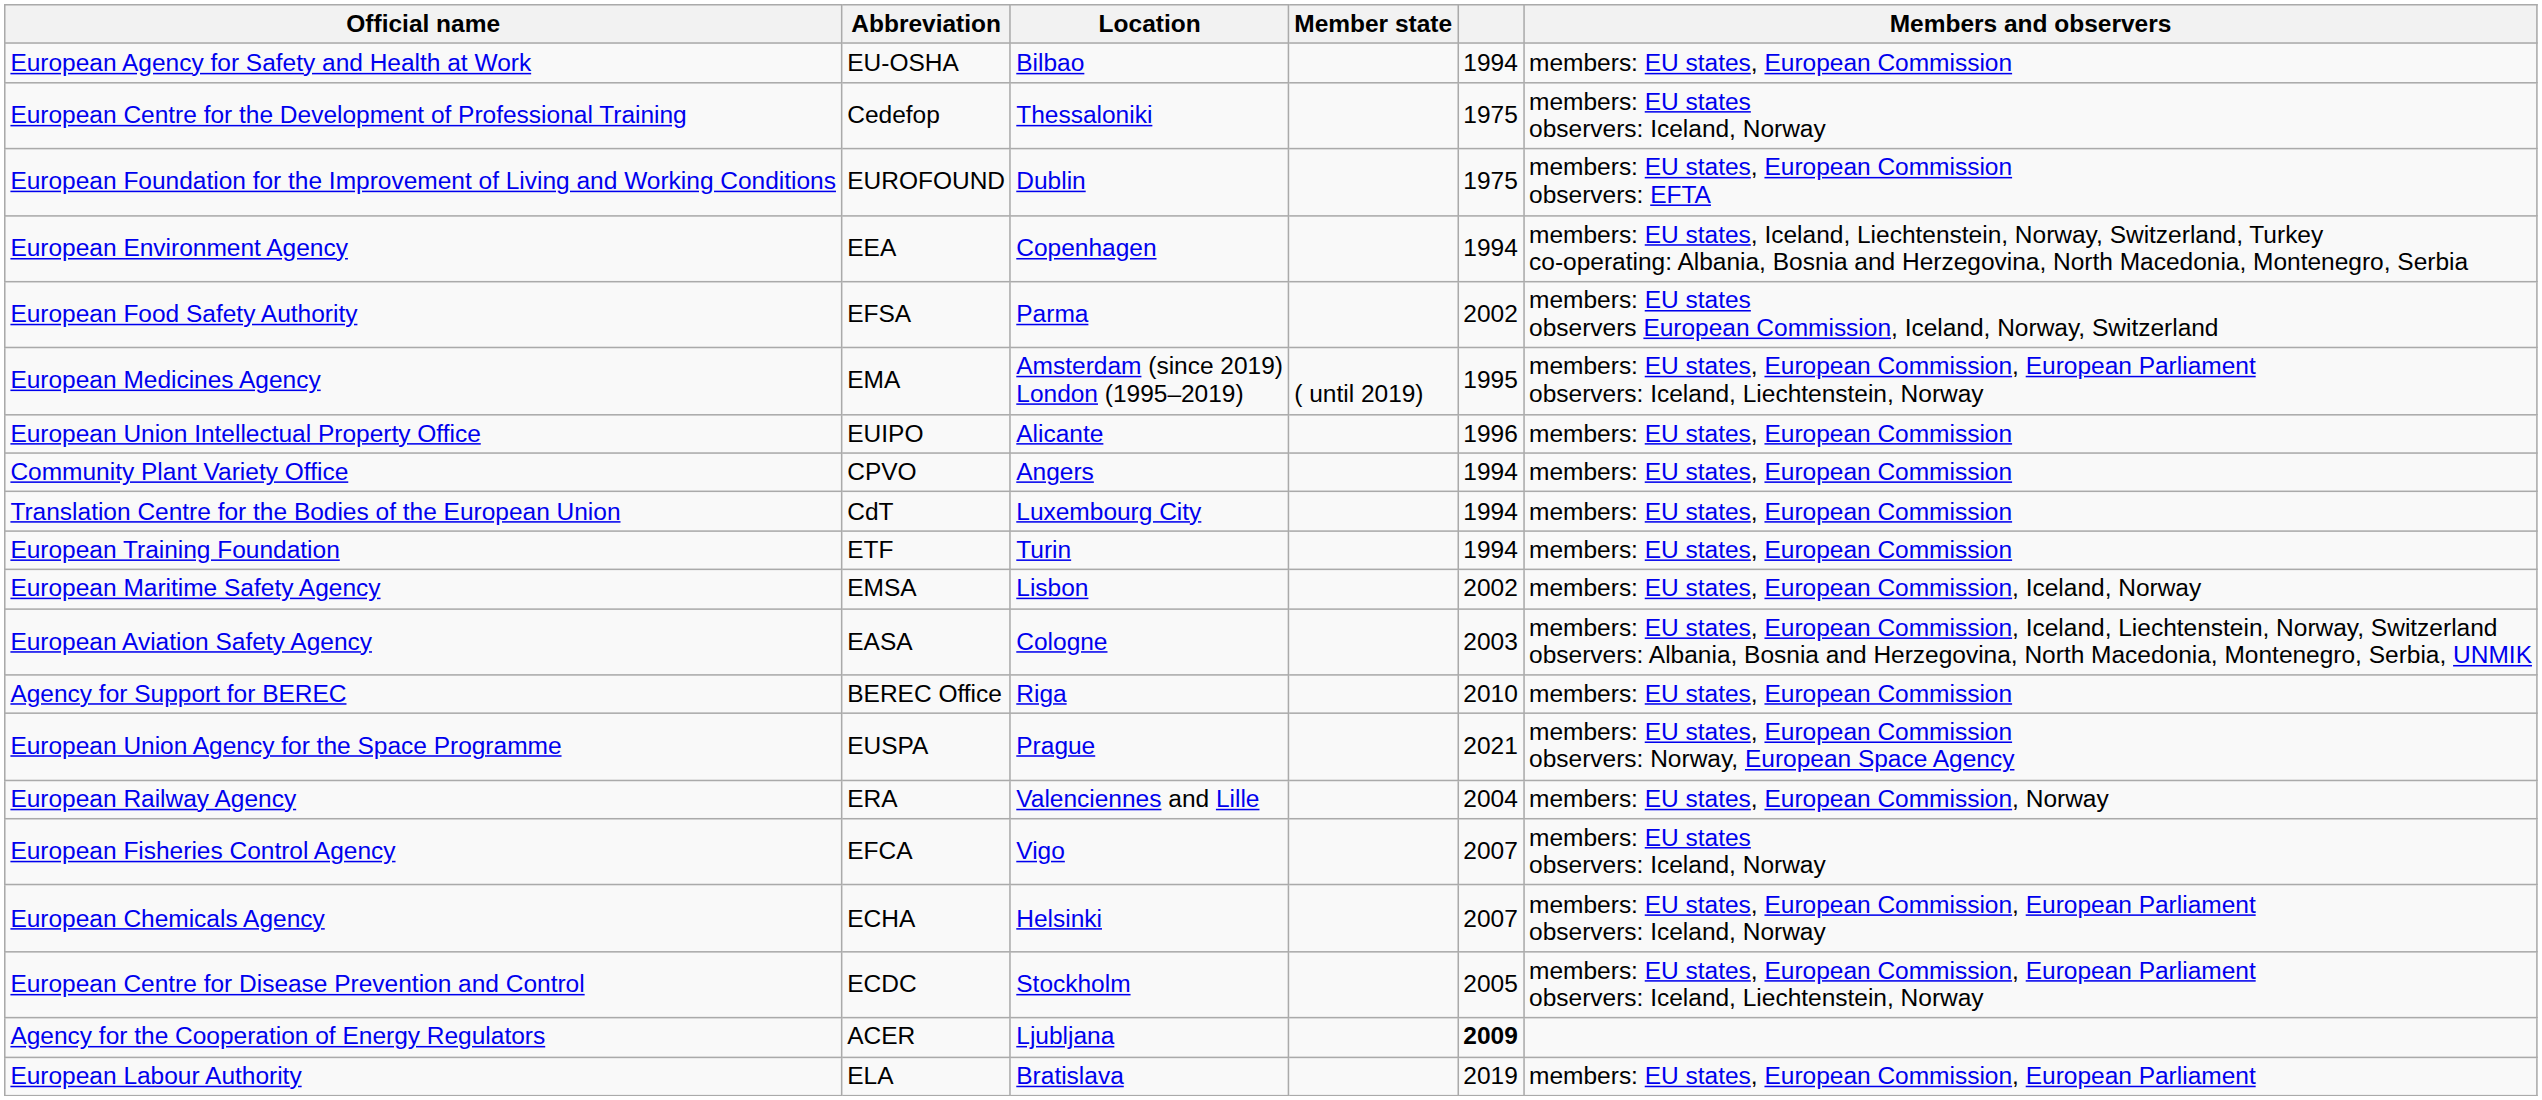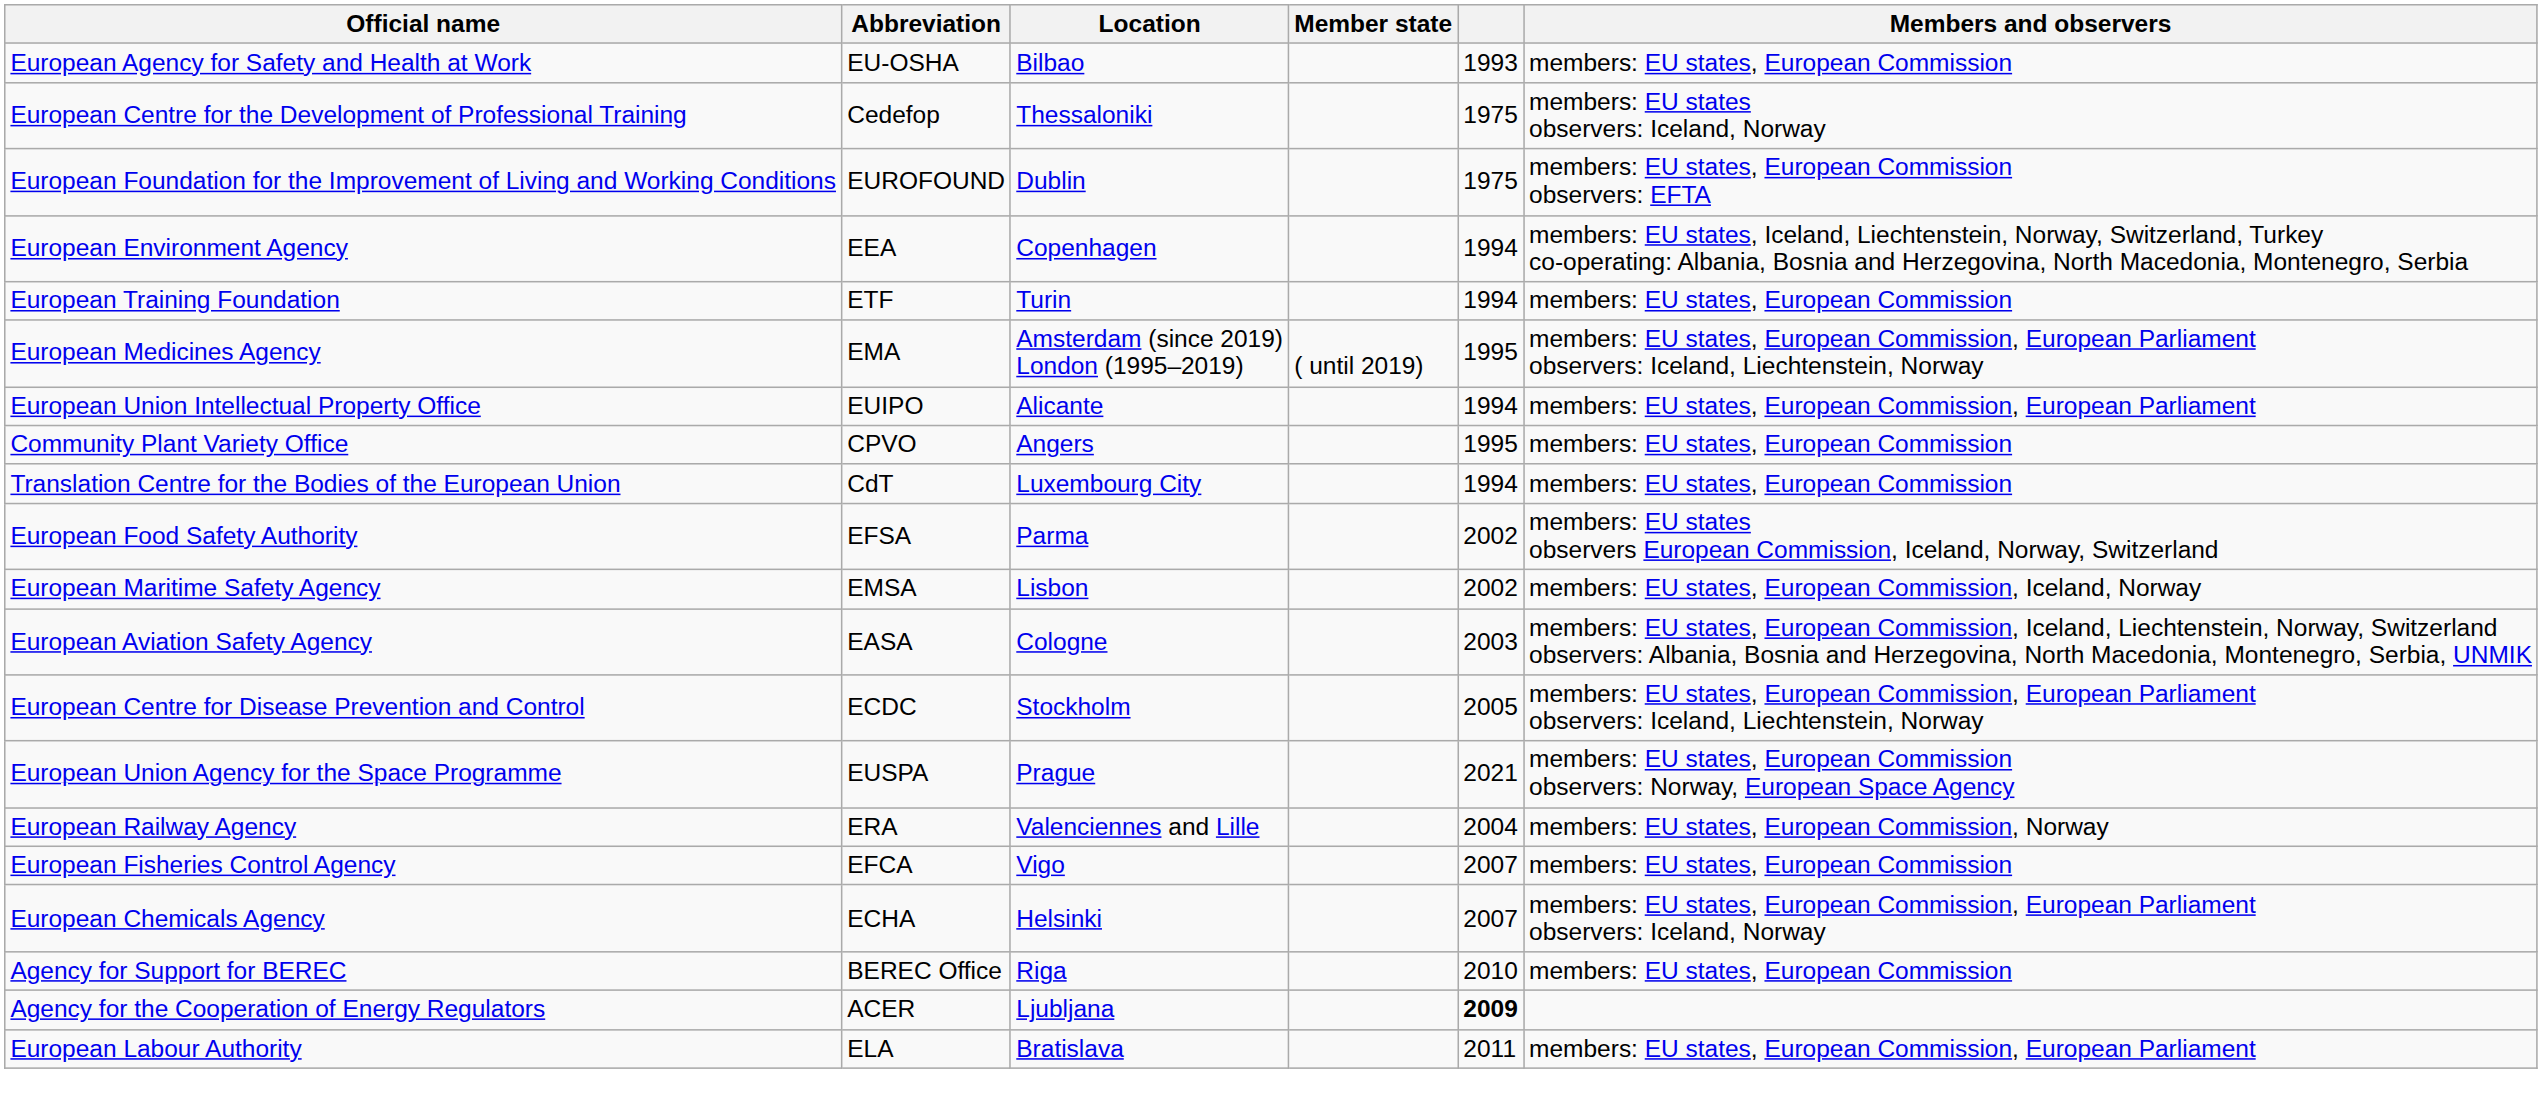 <table class="wikitable sortable">
 <tr>
 <th>Official name</th>
 <th>Abbreviation</th>
 <th>Location</th>
 <th>Member state</th>
 <th></th>
 <th>Members and observers</th>
 </tr>
 <tr>
 <td><a href='#'>European Agency for Safety and Health at Work</a></td>
 <td>EU-OSHA</td>
 <td><a href='#'>Bilbao</a></td>
 <td></td>
-<td>1994</td>
+<td>1993</td>
 <td>members: <a href='#'>EU states</a>, <a href='#'>European Commission</a></td>
 </tr>
 <tr>
 <td><a href='#'>European Centre for the Development of Professional Training</a></td>
 <td>Cedefop</td>
 <td><a href='#'>Thessaloniki</a></td>
 <td></td>
 <td>1975</td>
 <td>members: <a href='#'>EU states</a><br>observers: Iceland, Norway</td>
 </tr>
 <tr>
 <td><a href='#'>European Foundation for the Improvement of Living and Working Conditions</a></td>
 <td>EUROFOUND</td>
 <td><a href='#'>Dublin</a></td>
 <td></td>
 <td>1975</td>
 <td>members: <a href='#'>EU states</a>, <a href='#'>European Commission</a><br>observers: <a href='#'>EFTA</a></td>
 </tr>
 <tr>
 <td><a href='#'>European Environment Agency</a></td>
 <td>EEA</td>
 <td><a href='#'>Copenhagen</a></td>
 <td></td>
 <td>1994</td>
 <td>members: <a href='#'>EU states</a>, Iceland, Liechtenstein, Norway, Switzerland, Turkey<br>co-operating:  Albania, Bosnia and Herzegovina, North Macedonia, Montenegro, Serbia</td>
 </tr>
 <tr>
-<td><a href='#'>European Food Safety Authority</a></td>
-<td>EFSA</td>
-<td><a href='#'>Parma</a></td>
+<td><a href='#'>European Training Foundation</a></td>
+<td>ETF</td>
+<td><a href='#'>Turin</a></td>
 <td></td>
-<td>2002</td>
-<td>members: <a href='#'>EU states</a><br>observers <a href='#'>European Commission</a>, Iceland, Norway, Switzerland</td>
+<td>1994</td>
+<td>members: <a href='#'>EU states</a>, <a href='#'>European Commission</a></td>
 </tr>
 <tr>
 <td><a href='#'>European Medicines Agency</a></td>
 <td>EMA</td>
 <td><a href='#'>Amsterdam</a> (since 2019)<br><a href='#'>London</a> (1995–2019)</td>
 <td><br>( until 2019)</td>
 <td>1995</td>
 <td>members: <a href='#'>EU states</a>, <a href='#'>European Commission</a>, <a href='#'>European Parliament</a><br>observers: Iceland, Liechtenstein, Norway</td>
 </tr>
 <tr>
 <td><a href='#'>European Union Intellectual Property Office</a></td>
 <td>EUIPO</td>
 <td><a href='#'>Alicante</a></td>
 <td></td>
-<td>1996</td>
-<td>members: <a href='#'>EU states</a>, <a href='#'>European Commission</a></td>
+<td>1994</td>
+<td>members: <a href='#'>EU states</a>, <a href='#'>European Commission</a>, <a href='#'>European Parliament</a></td>
 </tr>
 <tr>
 <td><a href='#'>Community Plant Variety Office</a></td>
 <td>CPVO</td>
 <td><a href='#'>Angers</a></td>
 <td></td>
-<td>1994</td>
+<td>1995</td>
 <td>members: <a href='#'>EU states</a>, <a href='#'>European Commission</a></td>
 </tr>
 <tr>
 <td><a href='#'>Translation Centre for the Bodies of the European Union</a></td>
 <td>CdT</td>
 <td><a href='#'>Luxembourg City</a></td>
 <td></td>
 <td>1994</td>
 <td>members: <a href='#'>EU states</a>, <a href='#'>European Commission</a></td>
 </tr>
 <tr>
-<td><a href='#'>European Training Foundation</a></td>
-<td>ETF</td>
-<td><a href='#'>Turin</a></td>
+<td><a href='#'>European Food Safety Authority</a></td>
+<td>EFSA</td>
+<td><a href='#'>Parma</a></td>
 <td></td>
-<td>1994</td>
-<td>members: <a href='#'>EU states</a>, <a href='#'>European Commission</a></td>
+<td>2002</td>
+<td>members: <a href='#'>EU states</a><br>observers <a href='#'>European Commission</a>, Iceland, Norway, Switzerland</td>
 </tr>
 <tr>
 <td><a href='#'>European Maritime Safety Agency</a></td>
 <td>EMSA</td>
 <td><a href='#'>Lisbon</a></td>
 <td></td>
 <td>2002</td>
 <td>members: <a href='#'>EU states</a>, <a href='#'>European Commission</a>, Iceland, Norway</td>
 </tr>
 <tr>
 <td><a href='#'>European Aviation Safety Agency</a></td>
 <td>EASA</td>
 <td><a href='#'>Cologne</a></td>
 <td></td>
 <td>2003</td>
 <td>members: <a href='#'>EU states</a>, <a href='#'>European Commission</a>, Iceland, Liechtenstein, Norway, Switzerland<br>observers: Albania, Bosnia and Herzegovina, North Macedonia, Montenegro, Serbia, <a href='#'>UNMIK</a></td>
 </tr>
 <tr>
-<td><a href='#'>Agency for Support for BEREC</a></td>
-<td>BEREC Office</td>
-<td><a href='#'>Riga</a></td>
+<td><a href='#'>European Centre for Disease Prevention and Control</a></td>
+<td>ECDC</td>
+<td><a href='#'>Stockholm</a></td>
 <td></td>
-<td>2010</td>
-<td>members: <a href='#'>EU states</a>, <a href='#'>European Commission</a></td>
+<td>2005</td>
+<td>members: <a href='#'>EU states</a>, <a href='#'>European Commission</a>, <a href='#'>European Parliament</a><br>observers: Iceland, Liechtenstein, Norway</td>
 </tr>
 <tr>
 <td><a href='#'>European Union Agency for the Space Programme</a></td>
 <td>EUSPA</td>
 <td><a href='#'>Prague</a></td>
 <td></td>
 <td>2021</td>
 <td>members: <a href='#'>EU states</a>, <a href='#'>European Commission</a><br>observers: Norway, <a href='#'>European Space Agency</a></td>
 </tr>
 <tr>
 <td><a href='#'>European Railway Agency</a></td>
 <td>ERA</td>
 <td><a href='#'>Valenciennes</a> and <a href='#'>Lille</a></td>
 <td></td>
 <td>2004</td>
 <td>members: <a href='#'>EU states</a>, <a href='#'>European Commission</a>, Norway</td>
 </tr>
 <tr>
 <td><a href='#'>European Fisheries Control Agency</a></td>
 <td>EFCA</td>
 <td><a href='#'>Vigo</a></td>
 <td></td>
 <td>2007</td>
-<td>members: <a href='#'>EU states</a><br>observers: Iceland, Norway</td>
+<td>members: <a href='#'>EU states</a>, <a href='#'>European Commission</a></td>
 </tr>
 <tr>
 <td><a href='#'>European Chemicals Agency</a></td>
 <td>ECHA</td>
 <td><a href='#'>Helsinki</a></td>
 <td></td>
 <td>2007</td>
 <td>members: <a href='#'>EU states</a>, <a href='#'>European Commission</a>, <a href='#'>European Parliament</a><br>observers: Iceland, Norway</td>
 </tr>
 <tr>
-<td><a href='#'>European Centre for Disease Prevention and Control</a></td>
-<td>ECDC</td>
-<td><a href='#'>Stockholm</a></td>
+<td><a href='#'>Agency for Support for BEREC</a></td>
+<td>BEREC Office</td>
+<td><a href='#'>Riga</a></td>
 <td></td>
-<td>2005</td>
-<td>members: <a href='#'>EU states</a>, <a href='#'>European Commission</a>, <a href='#'>European Parliament</a><br>observers: Iceland, Liechtenstein, Norway</td>
+<td>2010</td>
+<td>members: <a href='#'>EU states</a>, <a href='#'>European Commission</a></td>
 </tr>
 <tr>
 <td><a href='#'>Agency for the Cooperation of Energy Regulators</a></td>
 <td>ACER</td>
 <td><a href='#'>Ljubljana</a></td>
 <td></td>
 <td><strong>2009</strong></td>
 <td></td>
 </tr>
 <tr>
 <td><a href='#'>European Labour Authority</a></td>
 <td>ELA</td>
 <td><a href='#'>Bratislava</a></td>
 <td></td>
-<td>2019</td>
+<td>2011</td>
 <td>members: <a href='#'>EU states</a>, <a href='#'>European Commission</a>, <a href='#'>European Parliament</a></td>
 </tr>
 </table>
